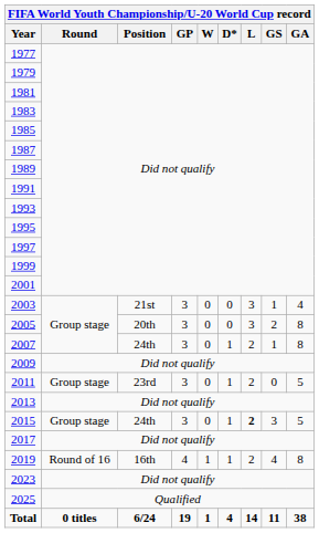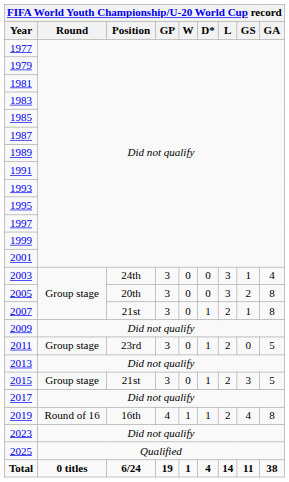 <table class="wikitable" style="text-align: center;">
 <tr>
 <th colspan=9><a href='#'>FIFA World Youth Championship/U-20 World Cup</a> record</th>
 </tr>
 <tr>
 <th>Year</th>
 <th>Round</th>
 <th>Position</th>
 <th>GP</th>
 <th>W</th>
 <th>D*</th>
 <th>L</th>
 <th>GS</th>
 <th>GA</th>
 </tr>
 <tr>
 <td> <a href='#'>1977</a></td>
 <td rowspan=13 colspan=8><em>Did not qualify</em></td>
 </tr>
 <tr>
 <td> <a href='#'>1979</a></td>
 </tr>
 <tr>
 <td> <a href='#'>1981</a></td>
 </tr>
 <tr>
 <td> <a href='#'>1983</a></td>
 </tr>
 <tr>
 <td> <a href='#'>1985</a></td>
 </tr>
 <tr>
 <td> <a href='#'>1987</a></td>
 </tr>
 <tr>
 <td> <a href='#'>1989</a></td>
 </tr>
 <tr>
 <td> <a href='#'>1991</a></td>
 </tr>
 <tr>
 <td> <a href='#'>1993</a></td>
 </tr>
 <tr>
 <td> <a href='#'>1995</a></td>
 </tr>
 <tr>
 <td> <a href='#'>1997</a></td>
 </tr>
 <tr>
 <td> <a href='#'>1999</a></td>
 </tr>
 <tr>
 <td> <a href='#'>2001</a></td>
 </tr>
 <tr>
 <td> <a href='#'>2003</a></td>
 <td rowspan=3>Group stage</td>
-<td>21st</td>
+<td>24th</td>
 <td>3</td>
 <td>0</td>
 <td>0</td>
 <td>3</td>
 <td>1</td>
 <td>4</td>
 </tr>
 <tr>
 <td> <a href='#'>2005</a></td>
 <td>20th</td>
 <td>3</td>
 <td>0</td>
 <td>0</td>
 <td>3</td>
 <td>2</td>
 <td>8</td>
 </tr>
 <tr>
 <td> <a href='#'>2007</a></td>
-<td>24th</td>
+<td>21st</td>
 <td>3</td>
 <td>0</td>
 <td>1</td>
 <td>2</td>
 <td>1</td>
 <td>8</td>
 </tr>
 <tr>
 <td> <a href='#'>2009</a></td>
 <td colspan=8><em>Did not qualify</em></td>
 </tr>
 <tr>
 <td> <a href='#'>2011</a></td>
 <td>Group stage</td>
 <td>23rd</td>
 <td>3</td>
 <td>0</td>
 <td>1</td>
 <td>2</td>
 <td>0</td>
 <td>5</td>
 </tr>
 <tr>
 <td> <a href='#'>2013</a></td>
 <td colspan=8><em>Did not qualify</em></td>
 </tr>
 <tr>
 <td> <a href='#'>2015</a></td>
 <td>Group stage</td>
-<td>24th</td>
+<td>21st</td>
 <td>3</td>
 <td>0</td>
 <td>1</td>
-<td><strong>2</strong></td>
+<td>2</td>
 <td>3</td>
 <td>5</td>
 </tr>
 <tr>
 <td> <a href='#'>2017</a></td>
 <td colspan=8><em>Did not qualify</em></td>
 </tr>
 <tr>
 <td> <a href='#'>2019</a></td>
 <td>Round of 16</td>
 <td>16th</td>
 <td>4</td>
 <td>1</td>
 <td>1</td>
 <td>2</td>
 <td>4</td>
 <td>8</td>
 </tr>
 <tr>
 <td> <a href='#'>2023</a></td>
 <td colspan=8><em>Did not qualify</em></td>
 </tr>
 <tr>
 <td> <a href='#'>2025</a></td>
 <td colspan=8><em>Qualified</em></td>
 </tr>
 <tr>
 <td><strong>Total</strong></td>
 <td><strong>0 titles</strong></td>
 <td><strong>6/24</strong></td>
 <td><strong>19</strong></td>
 <td><strong>1</strong></td>
 <td><strong>4</strong></td>
 <td><strong>14</strong></td>
 <td><strong>11</strong></td>
 <td><strong>38</strong></td>
 </tr>
 </table>
